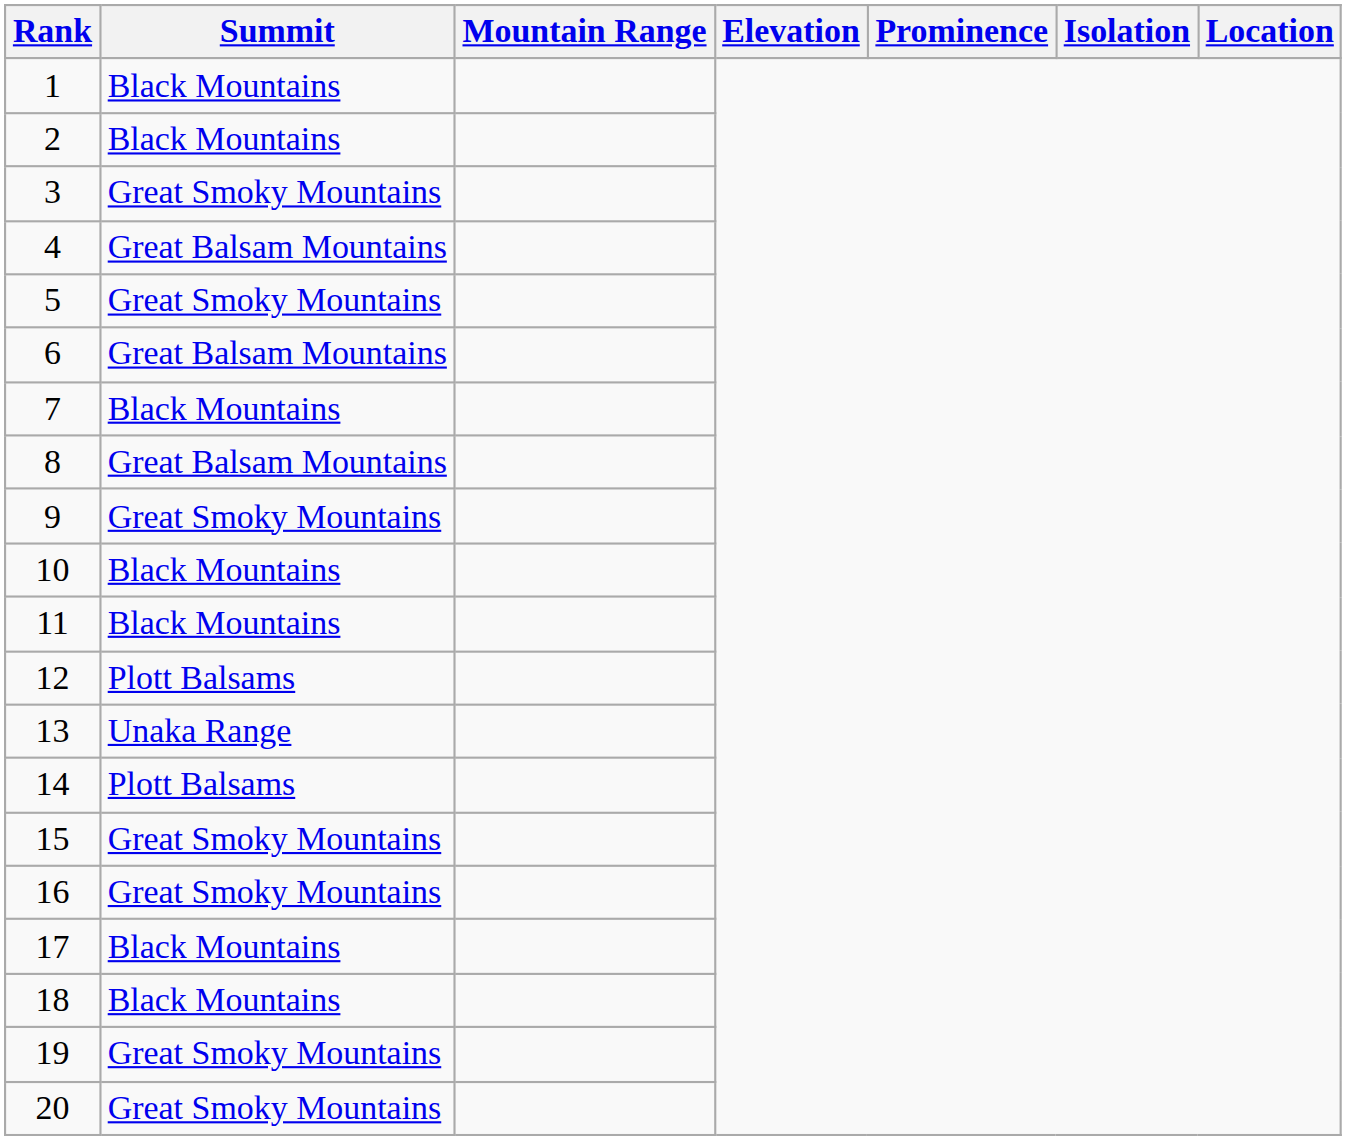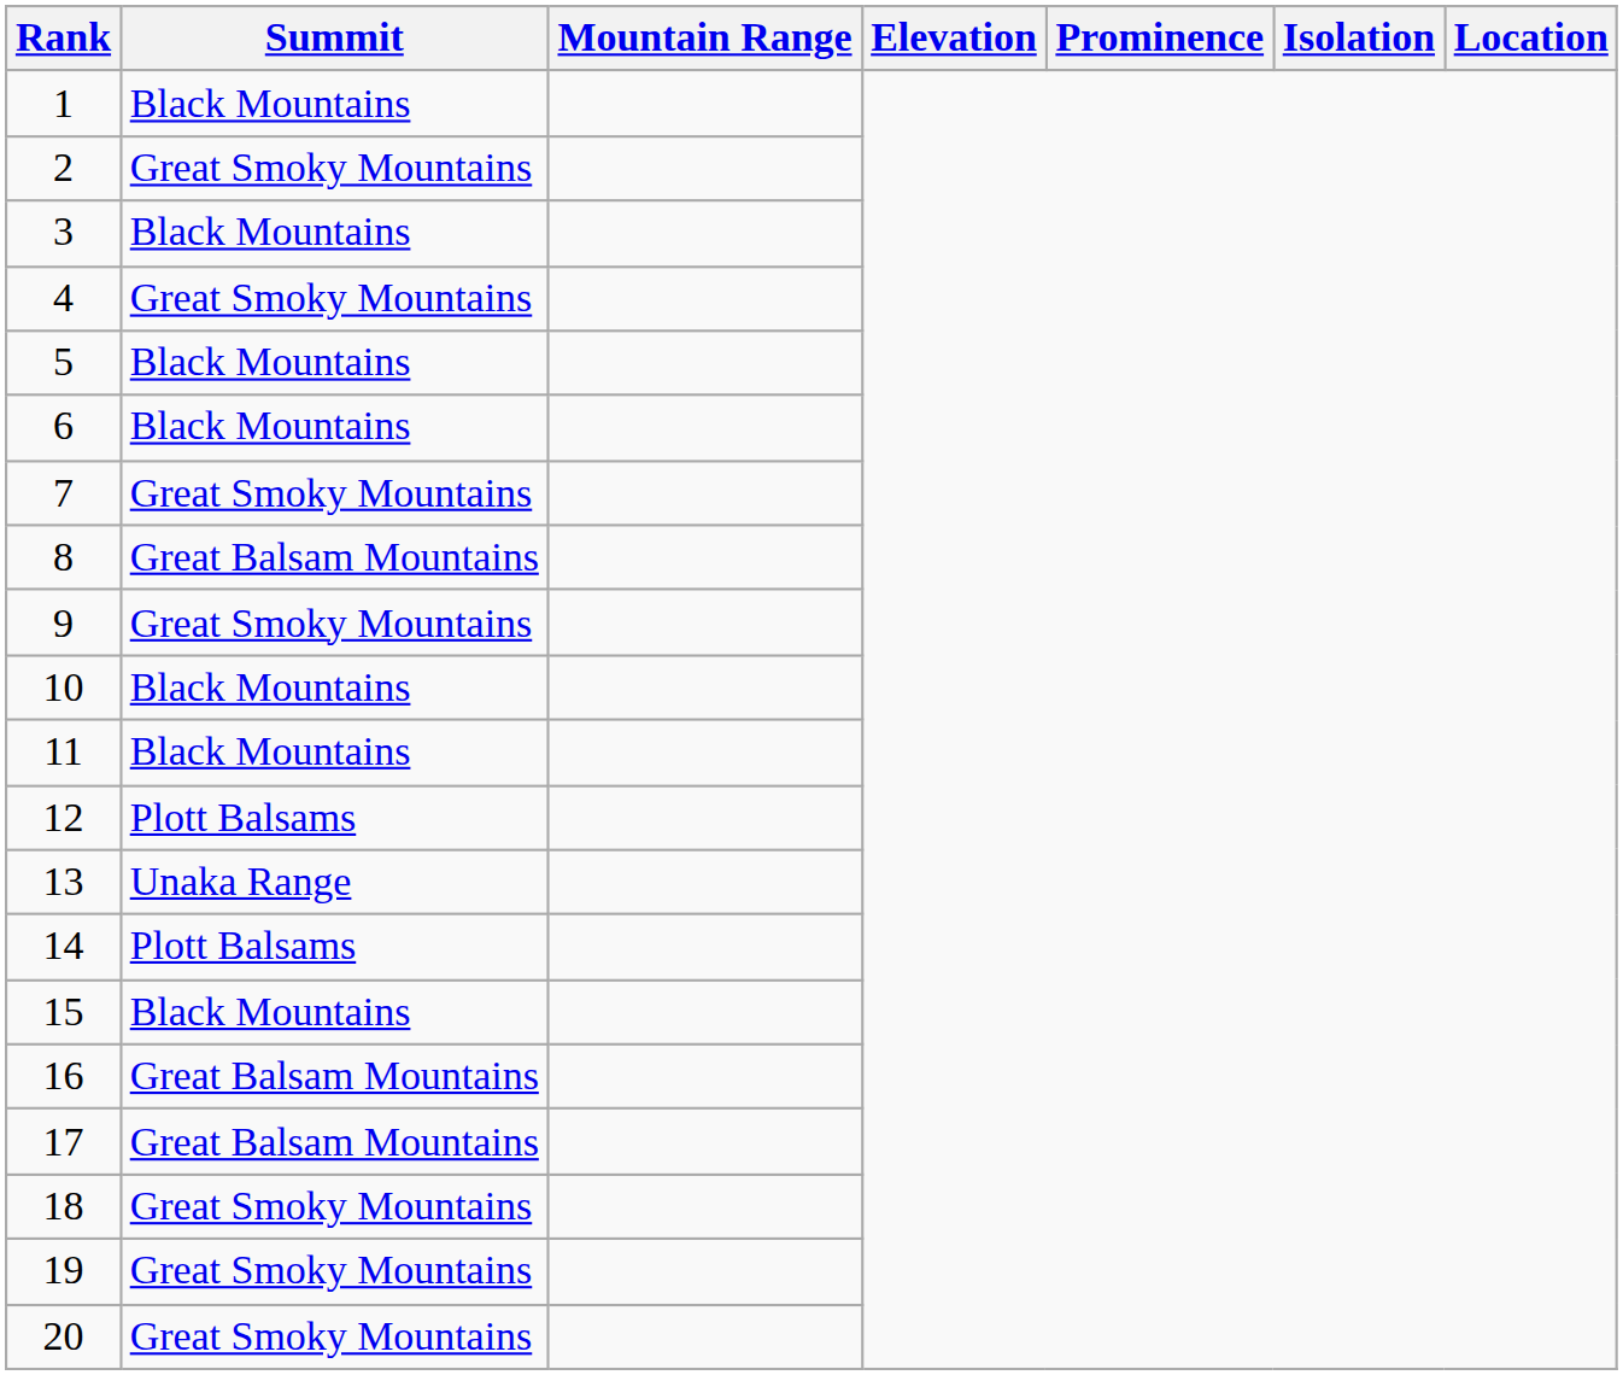 <table class="wikitable sortable">
 <tr>
 <th><a href='#'>Rank</a></th>
 <th><a href='#'>Summit</a></th>
 <th><a href='#'>Mountain Range</a></th>
 <th><a href='#'>Elevation</a></th>
 <th><a href='#'>Prominence</a></th>
 <th><a href='#'>Isolation</a></th>
 <th><a href='#'>Location</a></th>
 </tr>
 <tr>
 <td align=center>1<br></td>
 <td><a href='#'>Black Mountains</a><br></td>
 <td></td>
 </tr>
 <tr>
 <td align=center>2<br></td>
+<td><a href='#'>Great Smoky Mountains</a><br></td>
+<td></td>
+</tr>
+<tr>
+<td align=center>3<br></td>
 <td><a href='#'>Black Mountains</a><br></td>
 <td></td>
 </tr>
 <tr>
-<td align=center>3<br></td>
+<td align=center>4<br></td>
 <td><a href='#'>Great Smoky Mountains</a><br></td>
 <td></td>
 </tr>
 <tr>
-<td align=center>4<br></td>
-<td><a href='#'>Great Balsam Mountains</a><br></td>
-<td></td>
-</tr>
-<tr>
 <td align=center>5<br></td>
-<td><a href='#'>Great Smoky Mountains</a><br></td>
+<td><a href='#'>Black Mountains</a><br></td>
 <td></td>
 </tr>
 <tr>
 <td align=center>6<br></td>
-<td><a href='#'>Great Balsam Mountains</a><br></td>
+<td><a href='#'>Black Mountains</a><br></td>
 <td></td>
 </tr>
 <tr>
 <td align=center>7<br></td>
-<td><a href='#'>Black Mountains</a><br></td>
+<td><a href='#'>Great Smoky Mountains</a><br></td>
 <td></td>
 </tr>
 <tr>
 <td align=center>8<br></td>
 <td><a href='#'>Great Balsam Mountains</a><br></td>
 <td></td>
 </tr>
 <tr>
 <td align=center>9<br></td>
 <td><a href='#'>Great Smoky Mountains</a><br></td>
 <td></td>
 </tr>
 <tr>
 <td align=center>10<br></td>
 <td><a href='#'>Black Mountains</a><br></td>
 <td></td>
 </tr>
 <tr>
 <td align=center>11<br></td>
 <td><a href='#'>Black Mountains</a><br></td>
 <td></td>
 </tr>
 <tr>
 <td align=center>12<br></td>
 <td><a href='#'>Plott Balsams</a><br></td>
 <td></td>
 </tr>
 <tr>
 <td align=center>13<br></td>
 <td><a href='#'>Unaka Range</a><br></td>
 <td></td>
 </tr>
 <tr>
 <td align=center>14<br></td>
 <td><a href='#'>Plott Balsams</a><br></td>
 <td></td>
 </tr>
 <tr>
 <td align=center>15<br></td>
-<td><a href='#'>Great Smoky Mountains</a><br></td>
+<td><a href='#'>Black Mountains</a><br></td>
 <td></td>
 </tr>
 <tr>
 <td align=center>16<br></td>
-<td><a href='#'>Great Smoky Mountains</a><br></td>
+<td><a href='#'>Great Balsam Mountains</a><br></td>
 <td></td>
 </tr>
 <tr>
 <td align=center>17<br></td>
-<td><a href='#'>Black Mountains</a><br></td>
+<td><a href='#'>Great Balsam Mountains</a><br></td>
 <td></td>
 </tr>
 <tr>
 <td align=center>18<br></td>
-<td><a href='#'>Black Mountains</a><br></td>
+<td><a href='#'>Great Smoky Mountains</a><br></td>
 <td></td>
 </tr>
 <tr>
 <td align=center>19<br></td>
 <td><a href='#'>Great Smoky Mountains</a><br></td>
 <td></td>
 </tr>
 <tr>
 <td align=center>20<br></td>
 <td><a href='#'>Great Smoky Mountains</a><br></td>
 <td></td>
 </tr>
 </table>
